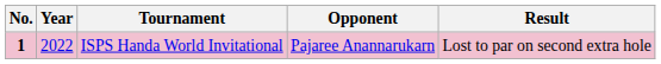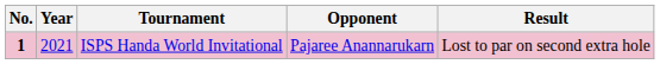 <table class="wikitable" style="font-size:95%;">
 <tr>
 <th>No.</th>
 <th>Year</th>
 <th>Tournament</th>
 <th>Opponent</th>
 <th>Result</th>
 </tr>
 <tr style="background:#F2C1D1;">
 <td align=center><strong>1</strong></td>
-<td><a href='#'>2022</a></td>
+<td><a href='#'>2021</a></td>
 <td><a href='#'>ISPS Handa World Invitational</a></td>
 <td> <a href='#'>Pajaree Anannarukarn</a></td>
 <td>Lost to par on second extra hole</td>
 </tr>
 </table>
